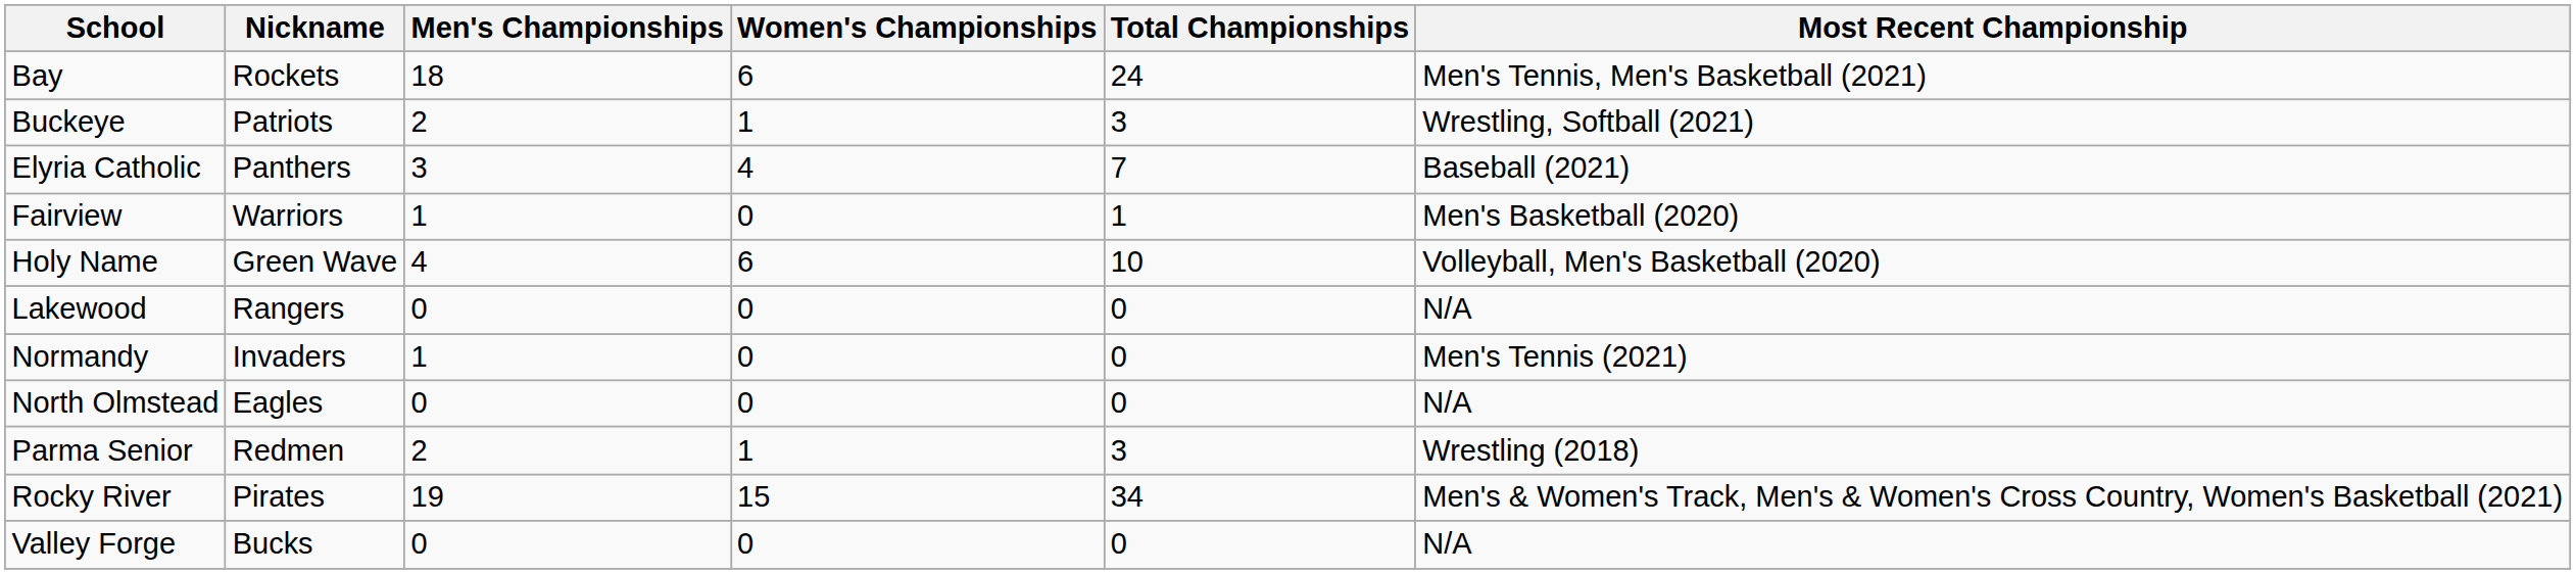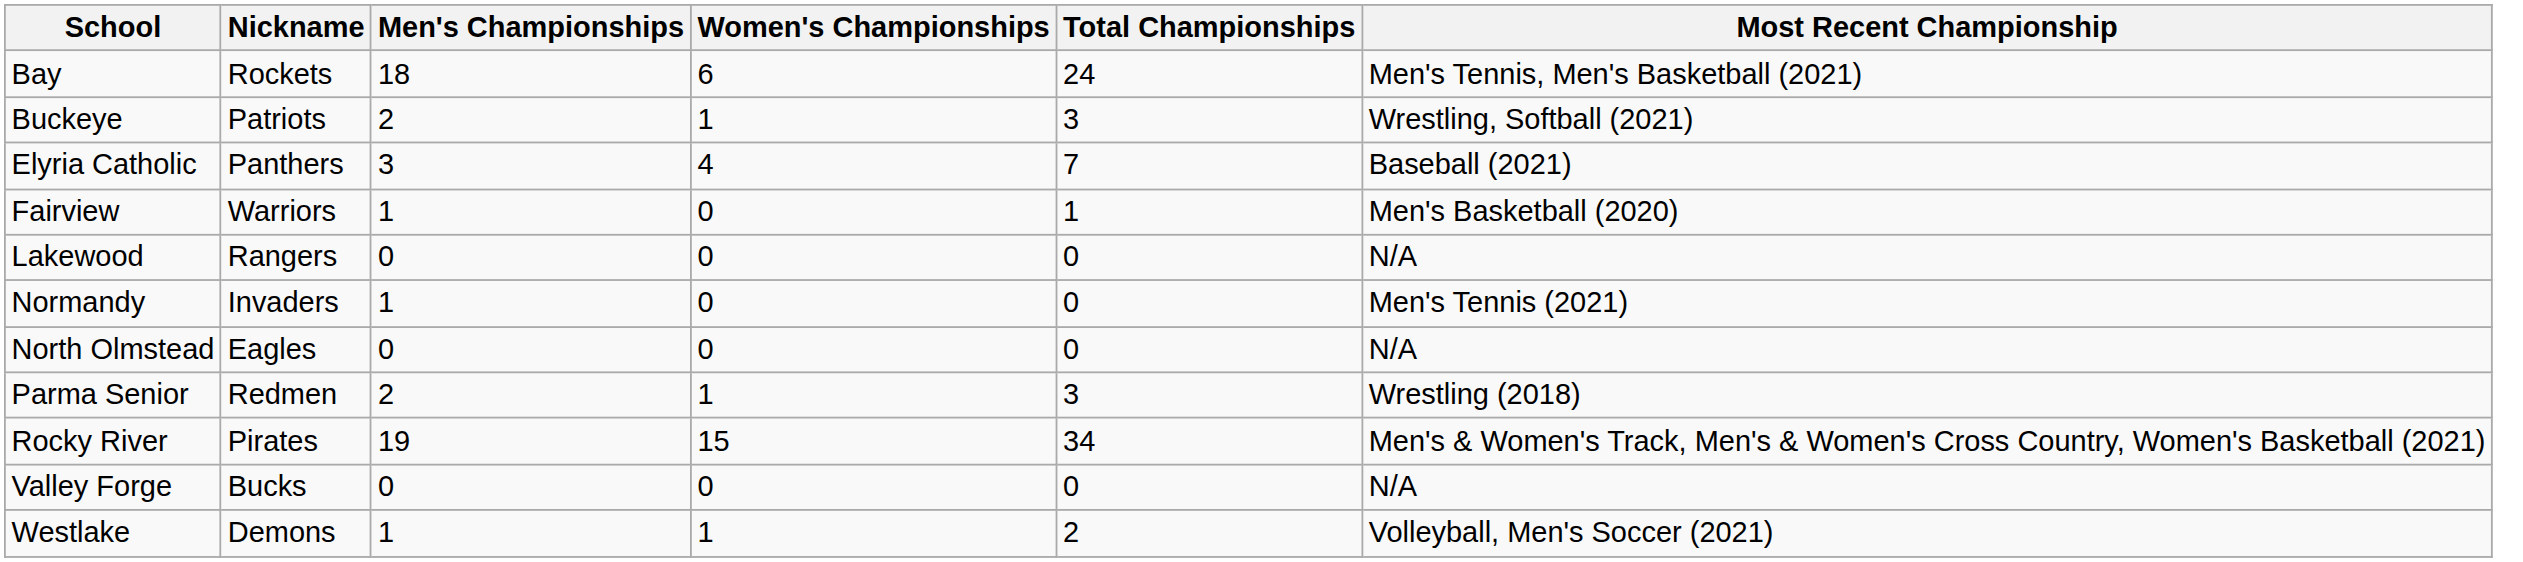 <table class="wikitable sortable">
 <tr>
 <th>School</th>
 <th>Nickname</th>
 <th>Men's Championships</th>
 <th>Women's Championships</th>
 <th>Total Championships</th>
 <th>Most Recent Championship</th>
 </tr>
 <tr>
 <td>Bay</td>
 <td>Rockets</td>
 <td>18</td>
 <td>6</td>
 <td>24</td>
 <td>Men's Tennis, Men's Basketball (2021)</td>
 </tr>
 <tr>
 <td>Buckeye</td>
 <td>Patriots</td>
 <td>2</td>
 <td>1</td>
 <td>3</td>
 <td>Wrestling, Softball (2021)</td>
 </tr>
 <tr>
 <td>Elyria Catholic</td>
 <td>Panthers</td>
 <td>3</td>
 <td>4</td>
 <td>7</td>
 <td>Baseball (2021)</td>
 </tr>
 <tr>
 <td>Fairview</td>
 <td>Warriors</td>
 <td>1</td>
 <td>0</td>
 <td>1</td>
 <td>Men's Basketball (2020)</td>
-</tr>
-<tr>
-<td>Holy Name</td>
-<td>Green Wave</td>
-<td>4</td>
-<td>6</td>
-<td>10</td>
-<td>Volleyball, Men's Basketball (2020)</td>
 </tr>
 <tr>
 <td>Lakewood</td>
 <td>Rangers</td>
 <td>0</td>
 <td>0</td>
 <td>0</td>
 <td>N/A</td>
 </tr>
 <tr>
 <td>Normandy</td>
 <td>Invaders</td>
 <td>1</td>
 <td>0</td>
 <td>0</td>
 <td>Men's Tennis (2021)</td>
 </tr>
 <tr>
 <td>North Olmstead</td>
 <td>Eagles</td>
 <td>0</td>
 <td>0</td>
 <td>0</td>
 <td>N/A</td>
 </tr>
 <tr>
 <td>Parma Senior</td>
 <td>Redmen</td>
 <td>2</td>
 <td>1</td>
 <td>3</td>
 <td>Wrestling (2018)</td>
 </tr>
 <tr>
 <td>Rocky River</td>
 <td>Pirates</td>
 <td>19</td>
 <td>15</td>
 <td>34</td>
 <td>Men's & Women's Track, Men's & Women's Cross Country, Women's Basketball (2021)</td>
 </tr>
 <tr>
 <td>Valley Forge</td>
 <td>Bucks</td>
 <td>0</td>
 <td>0</td>
 <td>0</td>
 <td>N/A</td>
 </tr>
+<tr>
+<td>Westlake</td>
+<td>Demons</td>
+<td>1</td>
+<td>1</td>
+<td>2</td>
+<td>Volleyball, Men's Soccer (2021)</td>
+</tr>
 </table>
